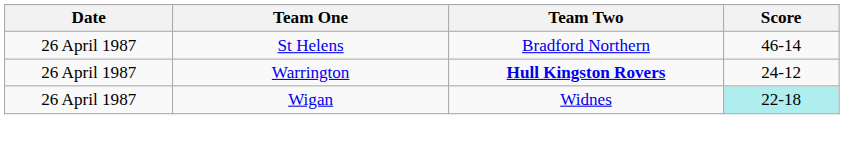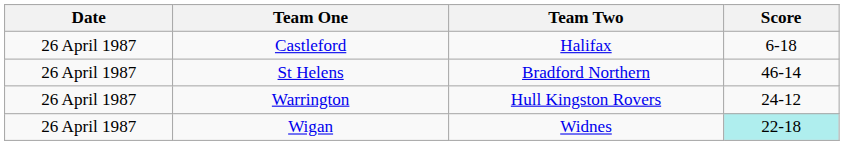 <table class="wikitable" style="text-align: center">
 <tr>
 <th width=150>Date</th>
 <th width=250>Team One</th>
 <th width=250>Team Two</th>
 <th width=100>Score</th>
+</tr>
+<tr>
+<td>26 April 1987</td>
+<td><a href='#'>Castleford</a></td>
+<td><a href='#'>Halifax</a></td>
+<td>6-18</td>
 </tr>
 <tr>
 <td>26 April 1987</td>
 <td><a href='#'>St Helens</a></td>
 <td><a href='#'>Bradford Northern</a></td>
 <td>46-14</td>
 </tr>
 <tr>
 <td>26 April 1987</td>
 <td><a href='#'>Warrington</a></td>
-<td><strong><a href='#'>Hull Kingston Rovers</a></strong></td>
+<td><a href='#'>Hull Kingston Rovers</a></td>
 <td>24-12</td>
 </tr>
 <tr>
 <td>26 April 1987</td>
 <td><a href='#'>Wigan</a></td>
 <td><a href='#'>Widnes</a></td>
 <td style="background: paleturquoise;">22-18</td>
 </tr>
 </table>
